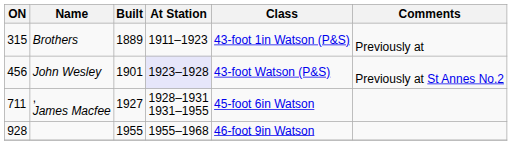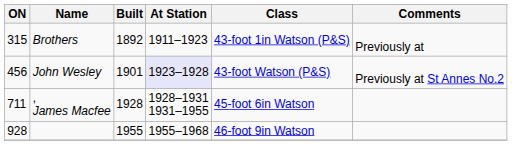 <table class="wikitable">
 <tr>
 <th>ON</th>
 <th>Name</th>
 <th>Built</th>
 <th>At Station</th>
 <th>Class</th>
 <th>Comments</th>
 </tr>
 <tr>
 <td>315</td>
 <td><em>Brothers</em></td>
-<td>1889</td>
+<td>1892</td>
 <td>1911–1923</td>
 <td><a href='#'>43-foot 1in Watson (P&S)</a></td>
 <td><br>Previously at </td>
 </tr>
 <tr>
 <td>456</td>
 <td><em>John Wesley</em></td>
 <td>1901</td>
 <td style="background: lavender;">1923–1928</td>
 <td><a href='#'>43-foot Watson (P&S)</a></td>
 <td><br>Previously at <a href='#'>St Annes No.2</a></td>
 </tr>
 <tr>
 <td>711</td>
 <td>,<br><em>James Macfee</em></td>
-<td>1927</td>
+<td>1928</td>
 <td>1928–1931<br>1931–1955</td>
 <td><a href='#'>45-foot 6in Watson</a></td>
 <td></td>
 </tr>
 <tr>
 <td>928</td>
 <td></td>
 <td>1955</td>
 <td>1955–1968</td>
 <td><a href='#'>46-foot 9in Watson</a></td>
 <td></td>
 </tr>
 <tr>
 </tr>
 </table>
